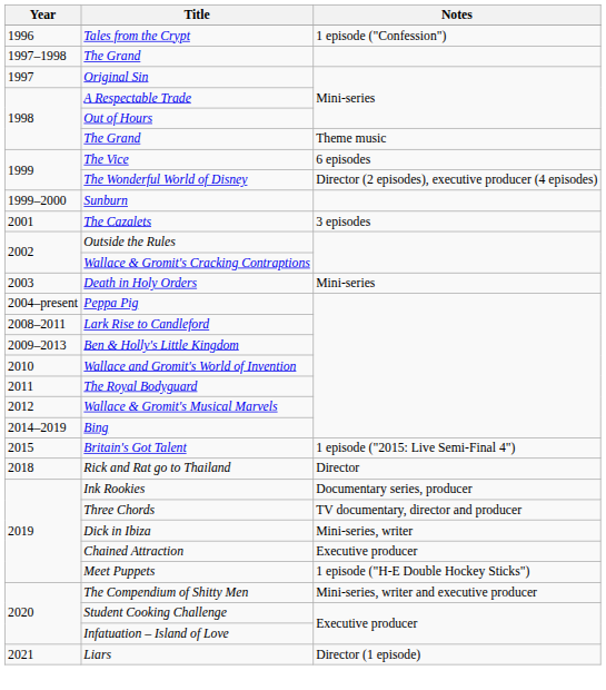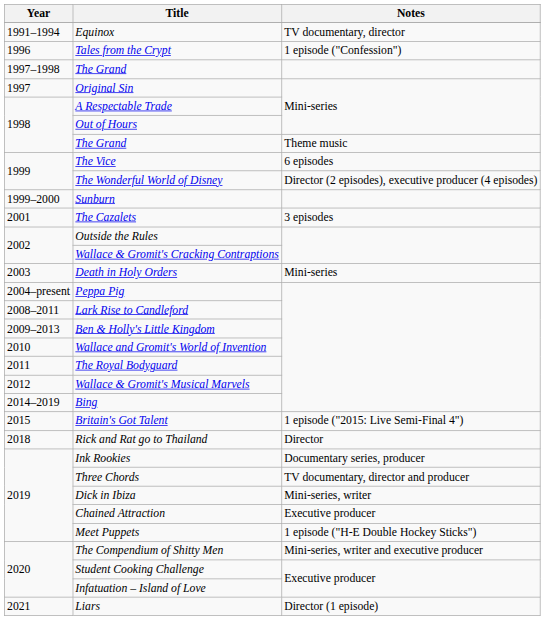 <table class="wikitable sortable" width="auto">
 <tr>
 <th>Year</th>
 <th>Title</th>
 <th>Notes</th>
 </tr>
 <tr>
+</tr>
+<tr>
+<td>1991–1994</td>
+<td><em>Equinox</em></td>
+<td>TV documentary, director</td>
 </tr>
 <tr>
 <td>1996</td>
 <td><em><a href='#'>Tales from the Crypt</a></em></td>
 <td>1 episode ("Confession")</td>
 </tr>
 <tr>
 <td>1997–1998</td>
 <td><em><a href='#'>The Grand</a></em></td>
 <td></td>
 </tr>
 <tr>
 <td>1997</td>
 <td><em><a href='#'>Original Sin</a></em></td>
 <td rowspan="3">Mini-series</td>
 </tr>
 <tr>
 <td rowspan="3">1998</td>
 <td><em><a href='#'>A Respectable Trade</a></em></td>
 </tr>
 <tr>
 <td><em><a href='#'>Out of Hours</a></em></td>
 </tr>
 <tr>
 <td><em><a href='#'>The Grand</a></em></td>
 <td>Theme music</td>
 </tr>
 <tr>
 <td rowspan="2">1999</td>
 <td><em><a href='#'>The Vice</a></em></td>
 <td>6 episodes</td>
 </tr>
 <tr>
 <td><em><a href='#'>The Wonderful World of Disney</a></em></td>
 <td>Director (2 episodes), executive producer (4 episodes)</td>
 </tr>
 <tr>
 <td>1999–2000</td>
 <td><em><a href='#'>Sunburn</a></em></td>
 <td></td>
 </tr>
 <tr>
 <td>2001</td>
 <td><em><a href='#'>The Cazalets</a></em></td>
 <td>3 episodes</td>
 </tr>
 <tr>
 <td rowspan="2">2002</td>
 <td><em>Outside the Rules</em></td>
 <td rowspan="2"></td>
 </tr>
 <tr>
 <td><em><a href='#'>Wallace & Gromit's Cracking Contraptions</a></em></td>
 </tr>
 <tr>
 <td>2003</td>
 <td><em><a href='#'>Death in Holy Orders</a></em></td>
 <td>Mini-series</td>
 </tr>
 <tr>
 <td>2004–present</td>
 <td><em><a href='#'>Peppa Pig</a></em></td>
 <td rowspan="7"></td>
 </tr>
 <tr>
 <td>2008–2011</td>
 <td><em><a href='#'>Lark Rise to Candleford</a></em></td>
 </tr>
 <tr>
 <td>2009–2013</td>
 <td><em><a href='#'>Ben & Holly's Little Kingdom</a></em></td>
 </tr>
 <tr>
 <td>2010</td>
 <td><em><a href='#'>Wallace and Gromit's World of Invention</a></em></td>
 </tr>
 <tr>
 <td>2011</td>
 <td><em><a href='#'>The Royal Bodyguard</a></em></td>
 </tr>
 <tr>
 <td>2012</td>
 <td><em><a href='#'>Wallace & Gromit's Musical Marvels</a></em></td>
 </tr>
 <tr>
 <td>2014–2019</td>
 <td><em><a href='#'>Bing</a></em></td>
 </tr>
 <tr>
 <td>2015</td>
 <td><em><a href='#'>Britain's Got Talent</a></em></td>
 <td>1 episode ("2015: Live Semi-Final 4")</td>
 </tr>
 <tr>
 <td>2018</td>
 <td><em>Rick and Rat go to Thailand</em></td>
 <td>Director</td>
 </tr>
 <tr>
 <td rowspan="5">2019</td>
 <td><em>Ink Rookies</em></td>
 <td>Documentary series, producer</td>
 </tr>
 <tr>
 <td><em>Three Chords</em></td>
 <td>TV documentary, director and producer</td>
 </tr>
 <tr>
 <td><em>Dick in Ibiza</em></td>
 <td>Mini-series, writer</td>
 </tr>
 <tr>
 <td><em>Chained Attraction</em></td>
 <td>Executive producer</td>
 </tr>
 <tr>
 <td><em>Meet Puppets</em></td>
 <td>1 episode ("H-E Double Hockey Sticks")</td>
 </tr>
 <tr>
 <td rowspan="3">2020</td>
 <td><em>The Compendium of Shitty Men</em></td>
 <td>Mini-series, writer and executive producer</td>
 </tr>
 <tr>
 <td><em>Student Cooking Challenge</em></td>
 <td rowspan="2">Executive producer</td>
 </tr>
 <tr>
 <td><em>Infatuation – Island of Love</em></td>
 </tr>
 <tr>
 <td>2021</td>
 <td><em>Liars</em></td>
 <td>Director (1 episode)</td>
 </tr>
 </table>
